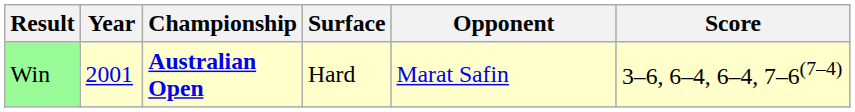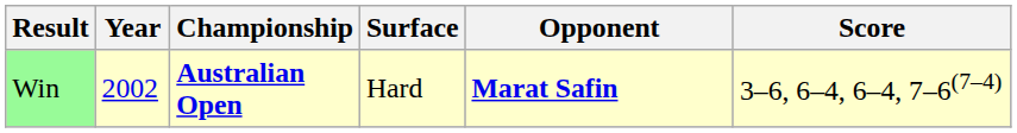 <table class='sortable wikitable'>
 <tr>
 <th>Result</th>
 <th style="width:35px">Year</th>
 <th style="width:100px">Championship</th>
 <th style="width:50px">Surface</th>
 <th style="width:145px">Opponent</th>
 <th style="width:150px" class="unsortable">Score</th>
 </tr>
 <tr style="background:#ffc;">
 <td style="background:#98fb98;">Win</td>
-<td><a href='#'>2001</a></td>
+<td><a href='#'>2002</a></td>
 <td><strong><a href='#'>Australian Open</a></strong></td>
 <td>Hard</td>
-<td> <a href='#'>Marat Safin</a></td>
+<td><strong> <a href='#'>Marat Safin</a></strong></td>
 <td>3–6, 6–4, 6–4, 7–6<sup>(7–4)</sup></td>
 </tr>
 </table>
